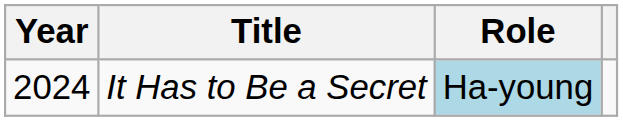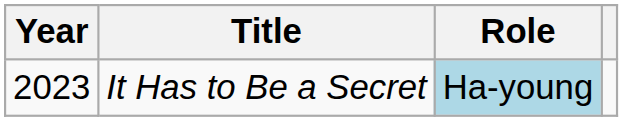 <table class="wikitable">
 <tr>
 <th>Year</th>
 <th>Title</th>
 <th>Role</th>
 <th></th>
 </tr>
 <tr>
-<td>2024</td>
+<td>2023</td>
 <td><em>It Has to Be a Secret</em></td>
 <td style="background: lightblue;">Ha-young</td>
 <td></td>
 </tr>
 </table>
